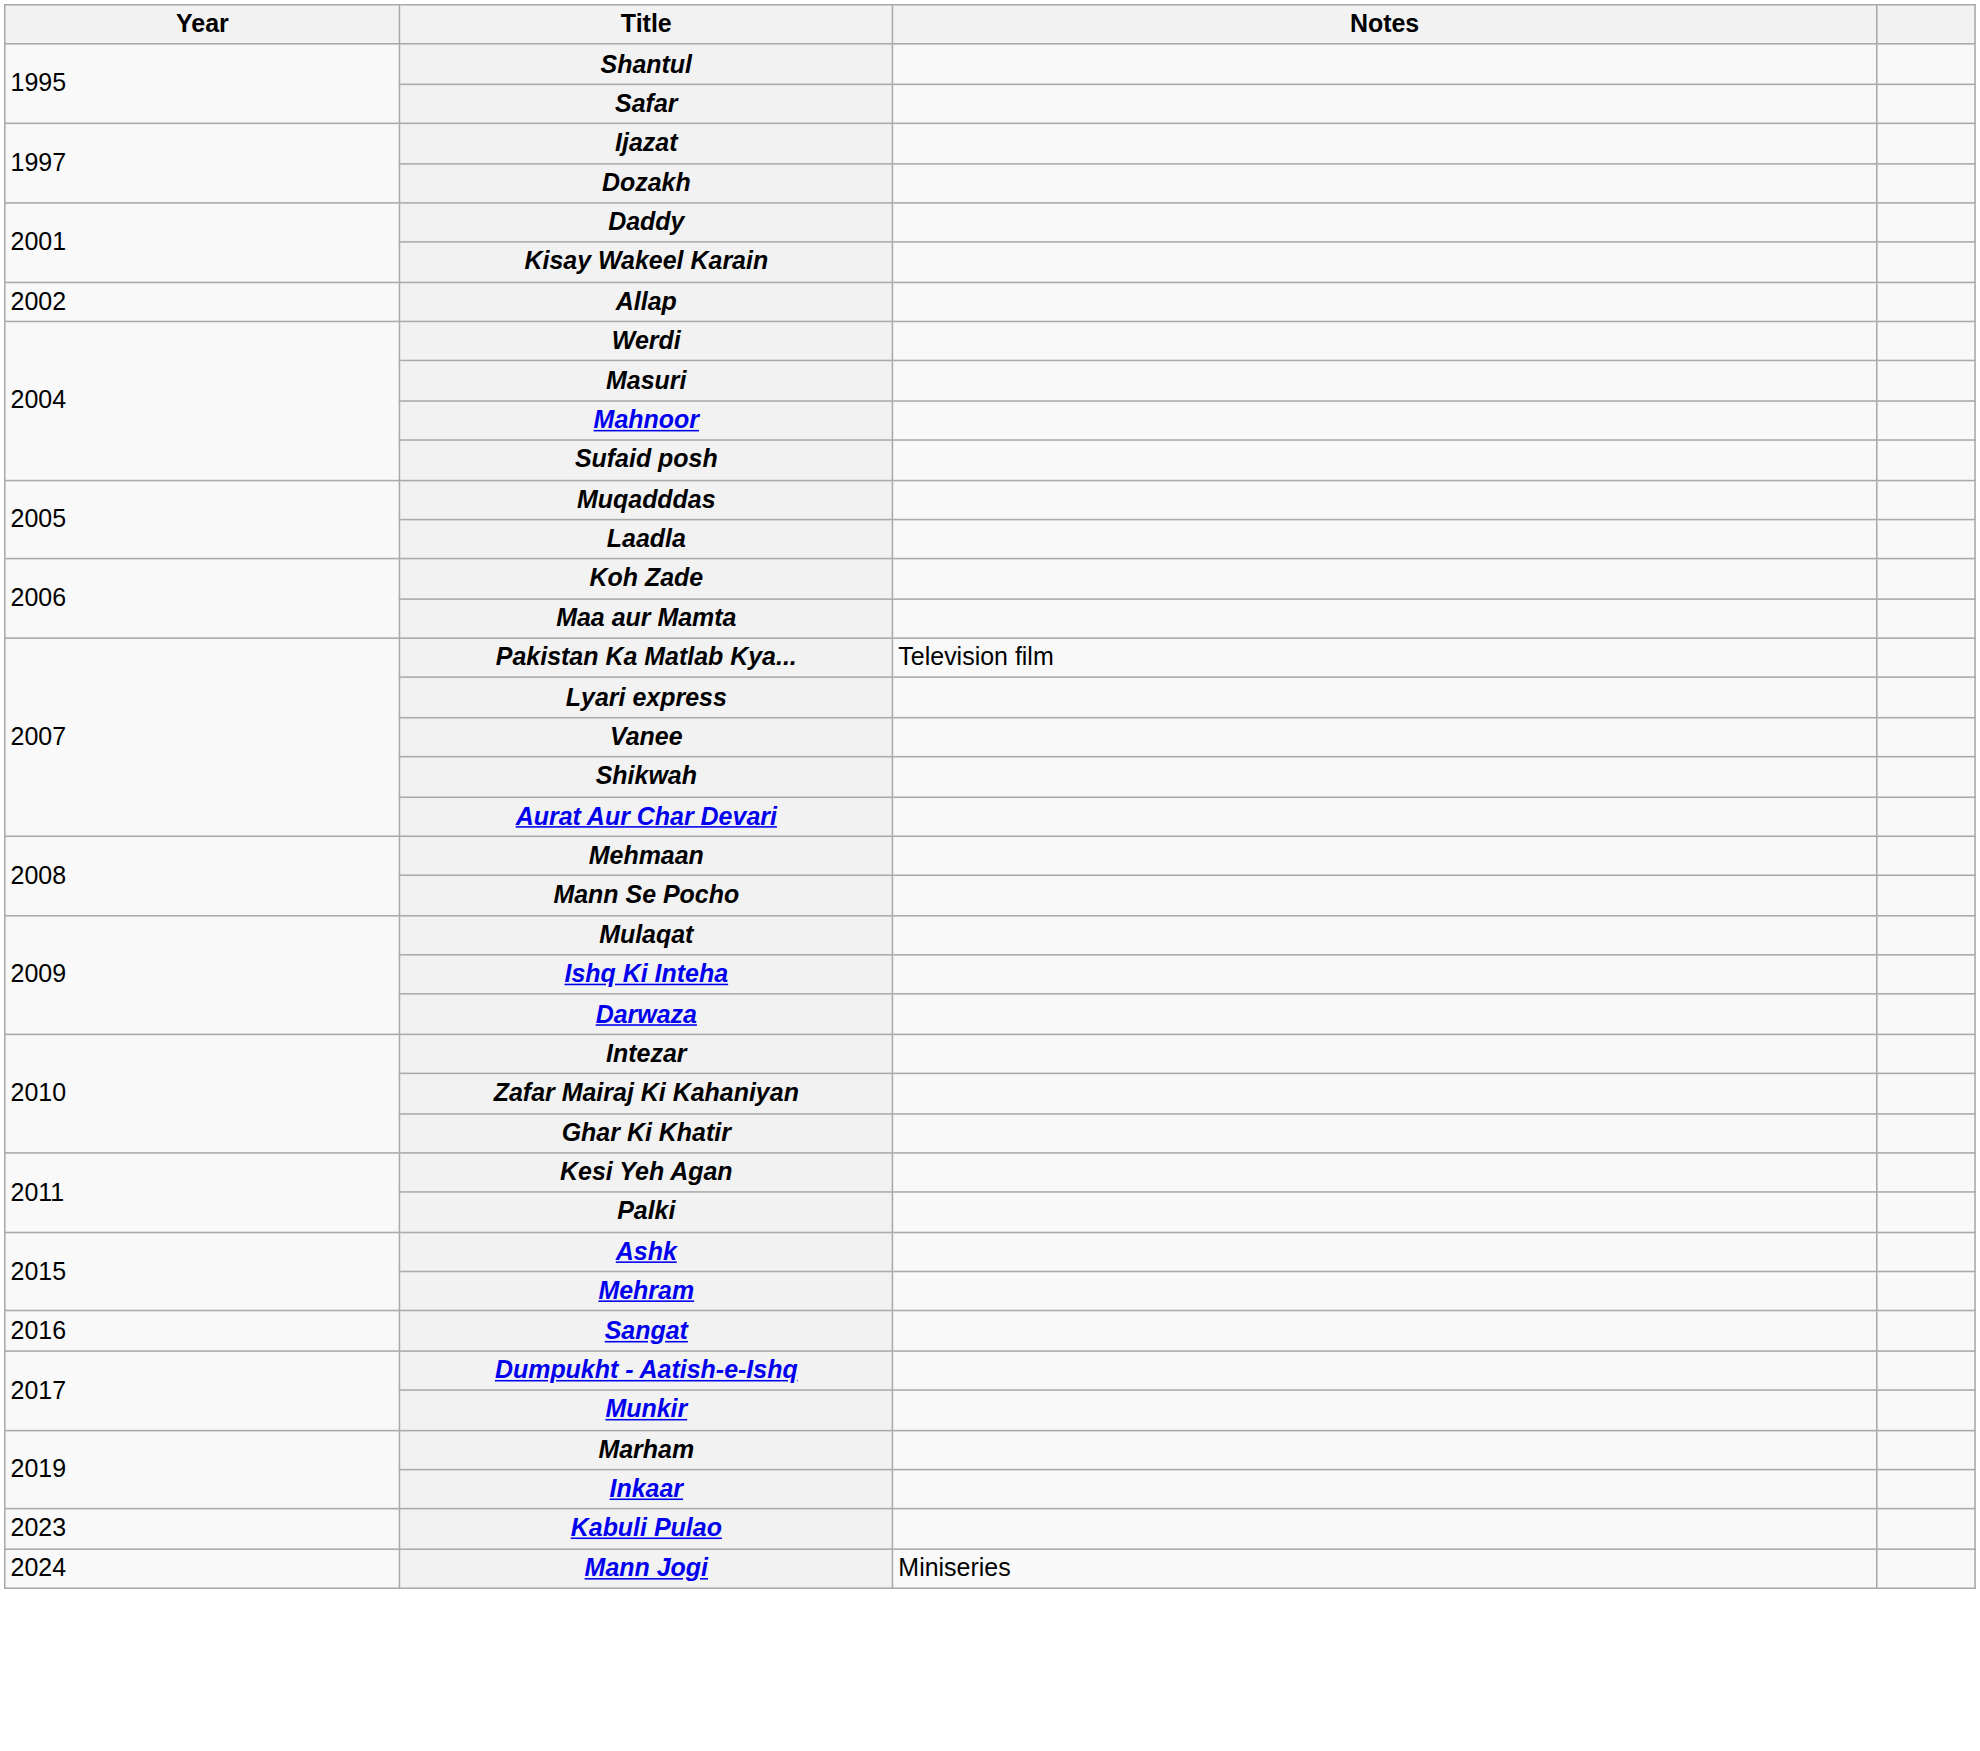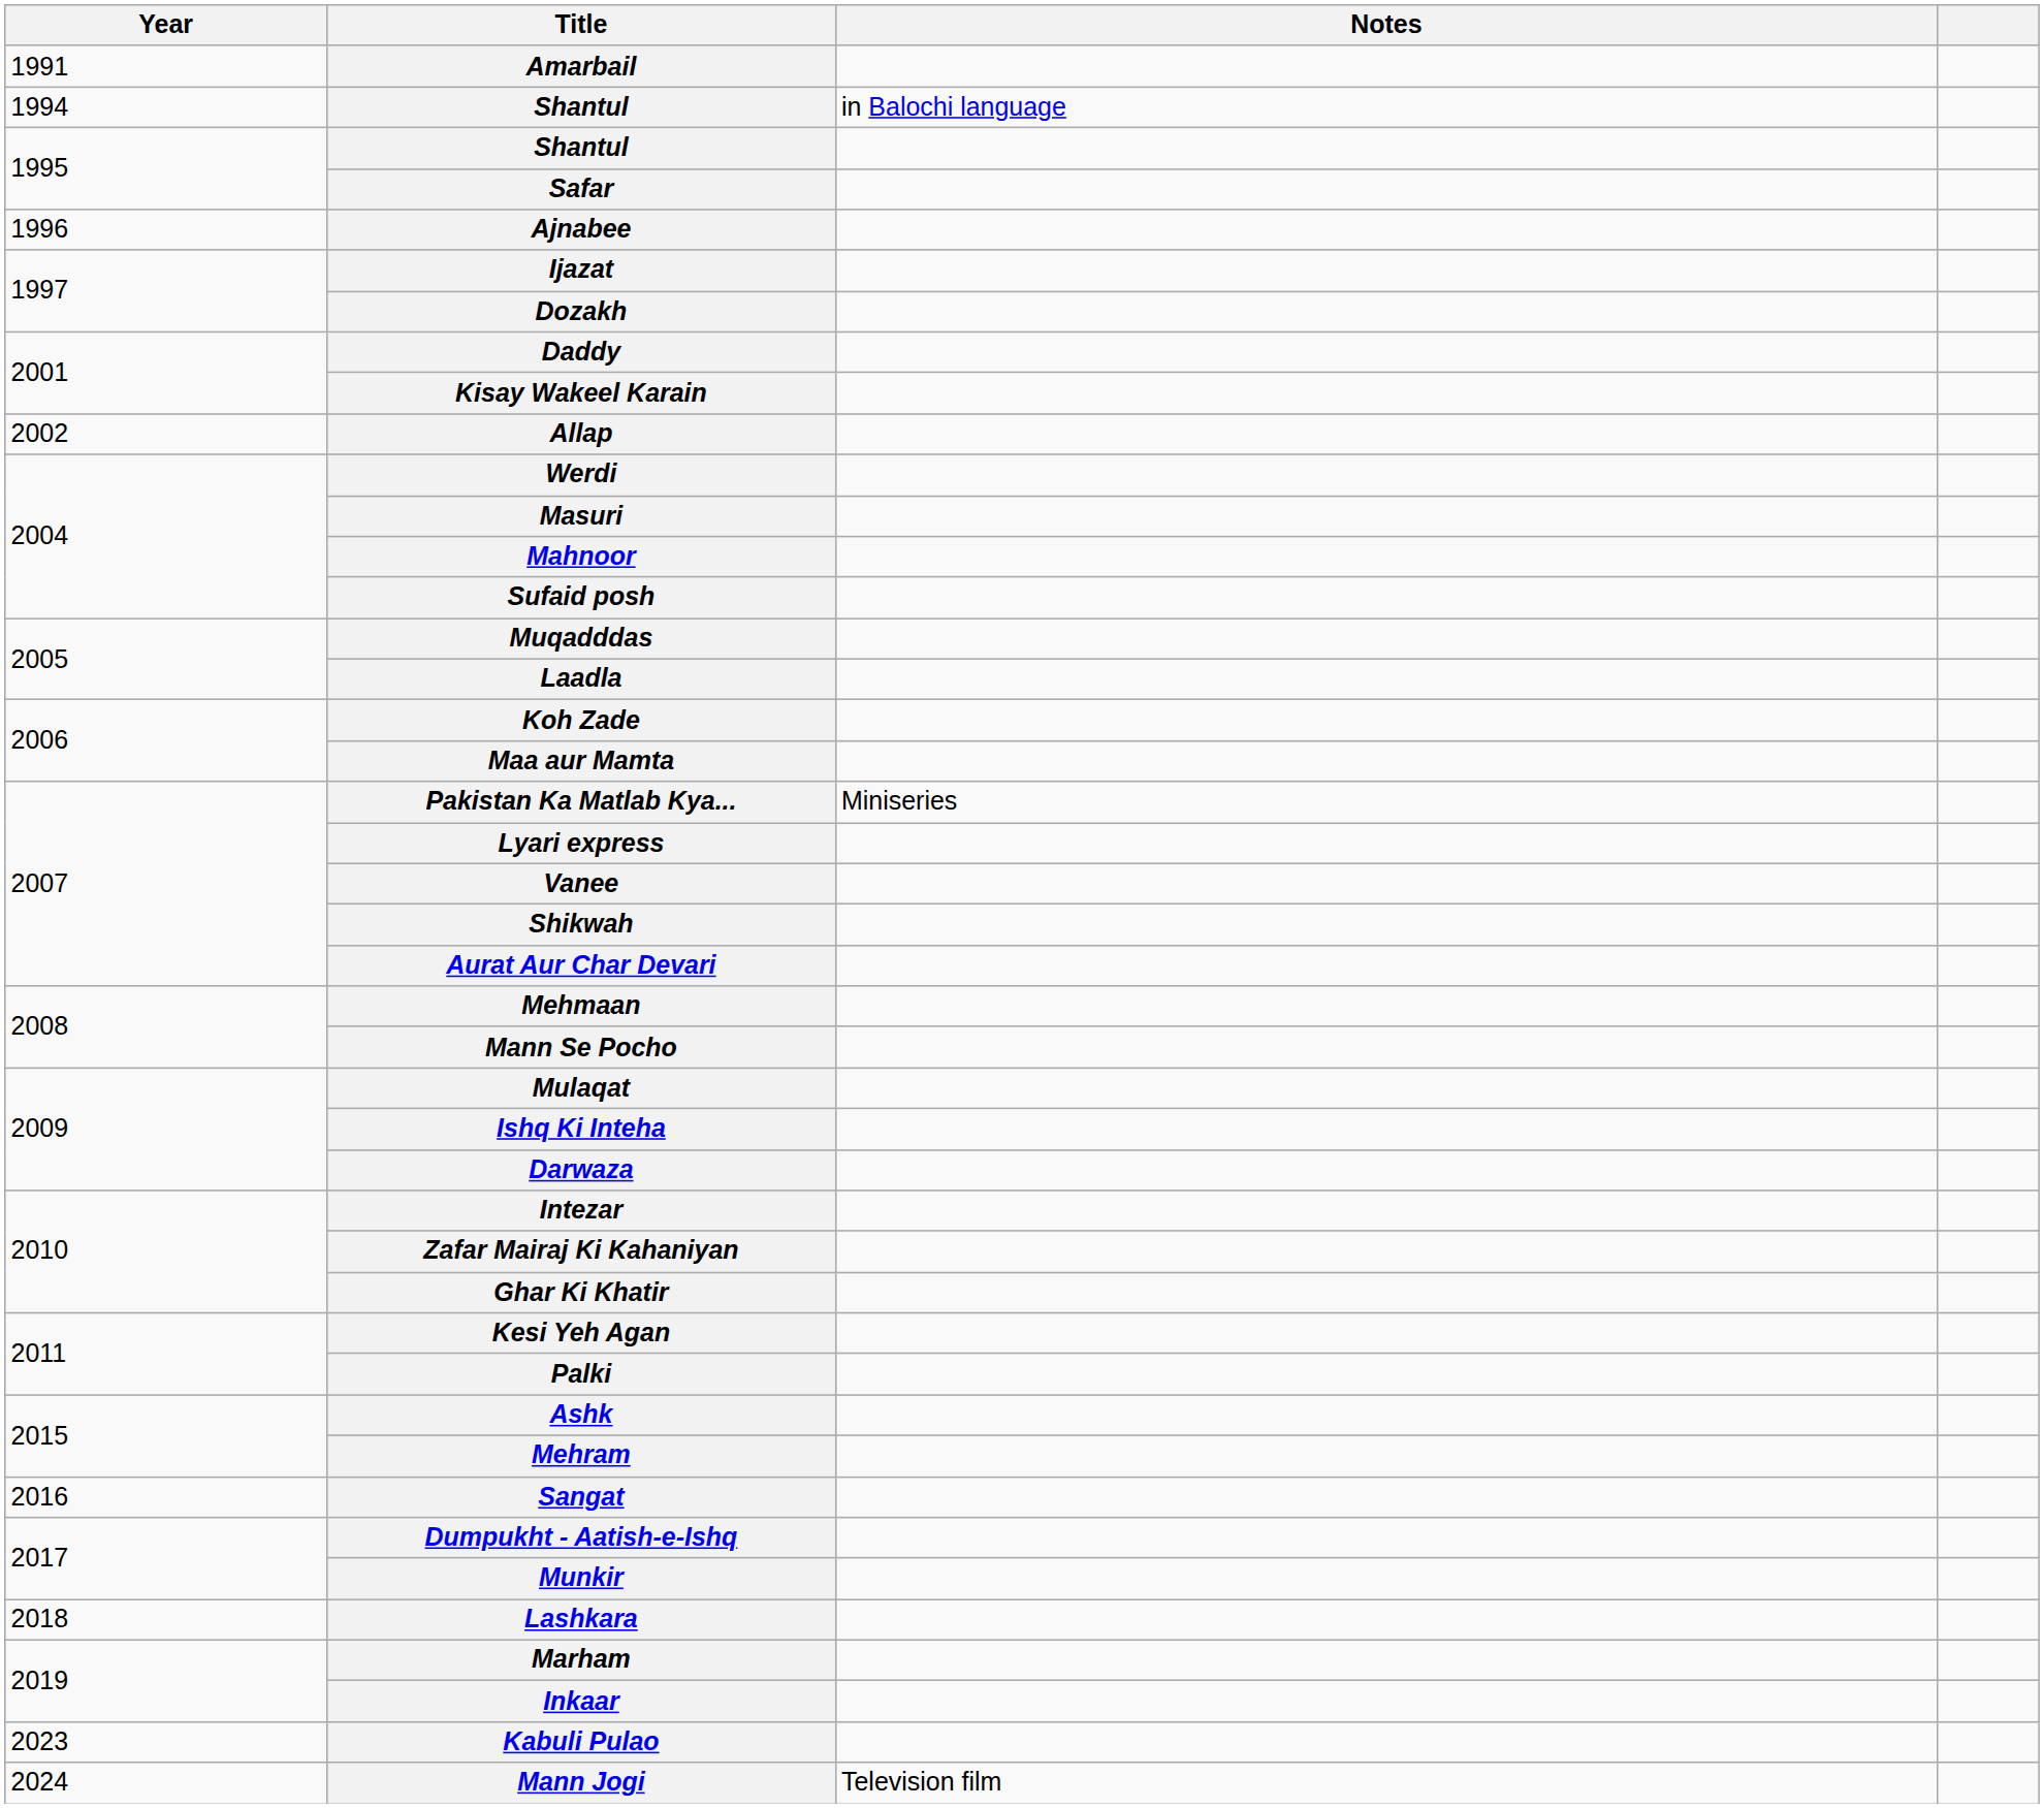 <table class="wikitable plainrowheaders" width=100%>
 <tr>
 <th scope="col">Year</th>
 <th scope="col" width=25%>Title</th>
 <th scope="col">Notes</th>
 <th width=5%></th>
+</tr>
+<tr>
+<td>1991</td>
+<th scope="row"><em>Amarbail</em></th>
+<td></td>
+<td></td>
+</tr>
+<tr>
+<td>1994</td>
+<th scope="row"><em>Shantul</em></th>
+<td>in <a href='#'>Balochi language</a></td>
+<td></td>
 </tr>
 <tr>
 <td Rowspan="2">1995</td>
 <th scope="row"><em>Shantul</em></th>
 <td></td>
 <td></td>
 </tr>
 <tr>
 <th scope="row"><em>Safar</em></th>
+<td></td>
+<td></td>
+</tr>
+<tr>
+<td>1996</td>
+<th scope="row"><em>Ajnabee</em></th>
 <td></td>
 <td></td>
 </tr>
 <tr>
 <td Rowspan="2">1997</td>
 <th scope="row"><em>Ijazat</em></th>
 <td></td>
 <td></td>
 </tr>
 <tr>
 <th scope="row"><em>Dozakh</em></th>
 <td></td>
 <td></td>
 </tr>
 <tr>
 <td Rowspan="2">2001</td>
 <th scope="row"><em>Daddy</em></th>
 <td></td>
 <td></td>
 </tr>
 <tr>
 <th scope="row"><em>Kisay Wakeel Karain</em></th>
 <td></td>
 <td></td>
 </tr>
 <tr>
 <td>2002</td>
 <th scope="row"><em>Allap</em></th>
 <td></td>
 <td></td>
 </tr>
 <tr>
 <td Rowspan="4">2004</td>
 <th scope="row"><em>Werdi</em></th>
 <td></td>
 <td></td>
 </tr>
 <tr>
 <th scope="row"><em>Masuri</em></th>
 <td></td>
 <td></td>
 </tr>
 <tr>
 <th scope="row"><em><a href='#'>Mahnoor</a></em></th>
 <td></td>
 <td></td>
 </tr>
 <tr>
 <th scope="row"><em>Sufaid posh</em></th>
 <td></td>
 <td></td>
 </tr>
 <tr>
 <td Rowspan="2">2005</td>
 <th scope="row"><em>Muqadddas</em></th>
 <td></td>
 <td></td>
 </tr>
 <tr>
 <th scope="row"><em>Laadla</em></th>
 <td></td>
 <td></td>
 </tr>
 <tr>
 <td Rowspan="2">2006</td>
 <th scope="row"><em>Koh Zade</em></th>
 <td></td>
 <td></td>
 </tr>
 <tr>
 <th scope="row"><em>Maa aur Mamta</em></th>
 <td></td>
 <td></td>
 </tr>
 <tr>
 <td Rowspan="5">2007</td>
 <th scope="row"><em>Pakistan Ka Matlab Kya...</em></th>
-<td>Television film</td>
+<td>Miniseries</td>
 <td></td>
 </tr>
 <tr>
 <th scope="row"><em>Lyari express</em></th>
 <td></td>
 <td></td>
 </tr>
 <tr>
 <th scope="row"><em>Vanee</em></th>
 <td></td>
 <td></td>
 </tr>
 <tr>
 <th scope="row"><em>Shikwah</em></th>
 <td></td>
 <td></td>
 </tr>
 <tr>
 <th scope="row"><em><a href='#'>Aurat Aur Char Devari</a></em></th>
 <td></td>
 <td></td>
 </tr>
 <tr>
 <td Rowspan="2">2008</td>
 <th scope="row"><em>Mehmaan</em></th>
 <td></td>
 <td></td>
 </tr>
 <tr>
 <th scope="row"><em>Mann Se Pocho</em></th>
 <td></td>
 <td></td>
 </tr>
 <tr>
 <td Rowspan="3">2009</td>
 <th scope="row"><em>Mulaqat</em></th>
 <td></td>
 <td></td>
 </tr>
 <tr>
 <th scope="row"><em><a href='#'>Ishq Ki Inteha</a></em></th>
 <td></td>
 <td></td>
 </tr>
 <tr>
 <th scope="row"><em><a href='#'>Darwaza</a></em></th>
 <td></td>
 <td></td>
 </tr>
 <tr>
 <td Rowspan="3">2010</td>
 <th scope="row"><em>Intezar</em></th>
 <td></td>
 <td></td>
 </tr>
 <tr>
 <th scope="row"><em>Zafar Mairaj Ki Kahaniyan</em></th>
 <td></td>
 <td></td>
 </tr>
 <tr>
 <th scope="row"><em>Ghar Ki Khatir</em></th>
 <td></td>
 <td></td>
 </tr>
 <tr>
 <td Rowspan="2">2011</td>
 <th scope="row"><em>Kesi Yeh Agan</em></th>
 <td></td>
 <td></td>
 </tr>
 <tr>
 <th scope="row"><em>Palki</em></th>
 <td></td>
 <td></td>
 </tr>
 <tr>
 <td Rowspan="2">2015</td>
 <th scope="row"><em><a href='#'>Ashk</a></em></th>
 <td></td>
 <td></td>
 </tr>
 <tr>
 <th scope="row"><em><a href='#'>Mehram</a></em></th>
 <td></td>
 <td></td>
 </tr>
 <tr>
 <td>2016</td>
 <th scope="row"><em><a href='#'>Sangat</a></em></th>
 <td></td>
 <td></td>
 </tr>
 <tr>
 <td Rowspan="2">2017</td>
 <th scope="row"><em><a href='#'>Dumpukht - Aatish-e-Ishq</a></em></th>
 <td></td>
 <td></td>
 </tr>
 <tr>
 <th scope="row"><em><a href='#'>Munkir</a></em></th>
 <td></td>
 <td></td>
 </tr>
 <tr>
+<td>2018</td>
+<th scope="row"><em><a href='#'>Lashkara</a></em></th>
+<td></td>
+<td></td>
+</tr>
+<tr>
 <td Rowspan="2">2019</td>
 <th scope="row"><em>Marham</em></th>
 <td></td>
 <td></td>
 </tr>
 <tr>
 <th scope="row"><em><a href='#'>Inkaar</a></em></th>
 <td></td>
 <td></td>
 </tr>
 <tr>
 <td>2023</td>
 <th scope="row"><em><a href='#'>Kabuli Pulao</a></em></th>
 <td></td>
 <td></td>
 </tr>
 <tr>
 <td>2024</td>
 <th scope="row"><em><a href='#'>Mann Jogi</a></em></th>
-<td>Miniseries</td>
+<td>Television film</td>
 <td></td>
 </tr>
 </table>
